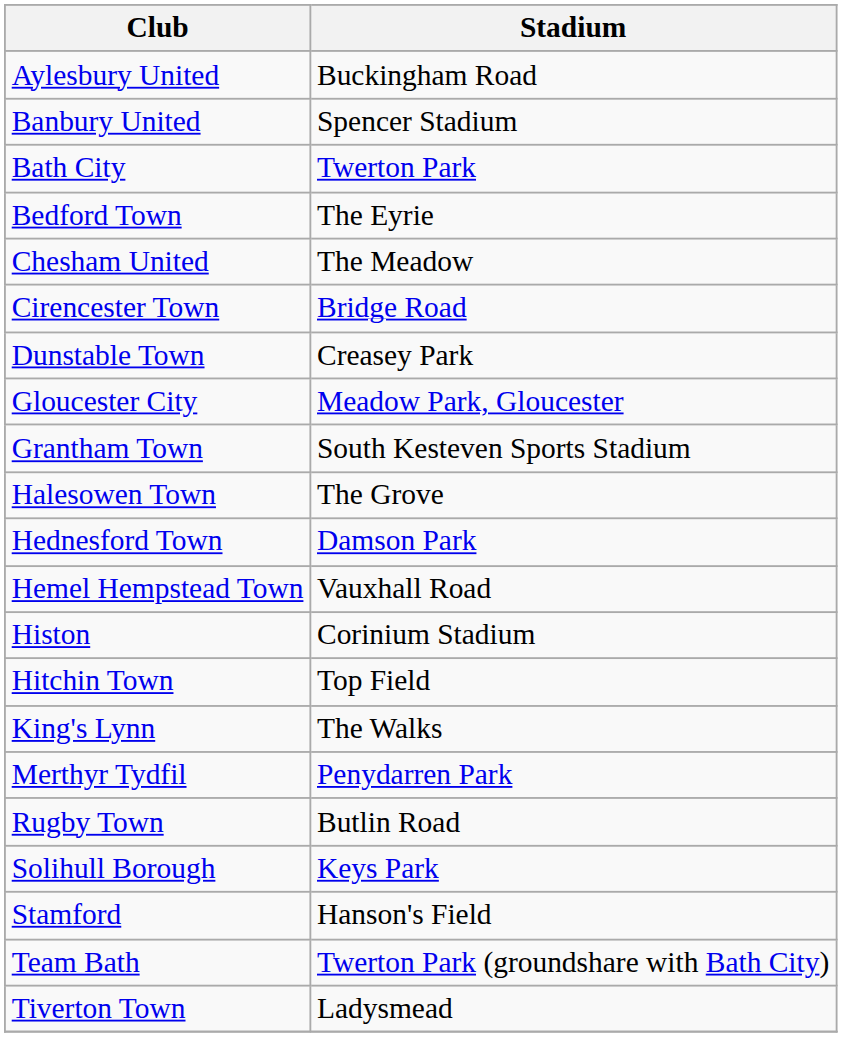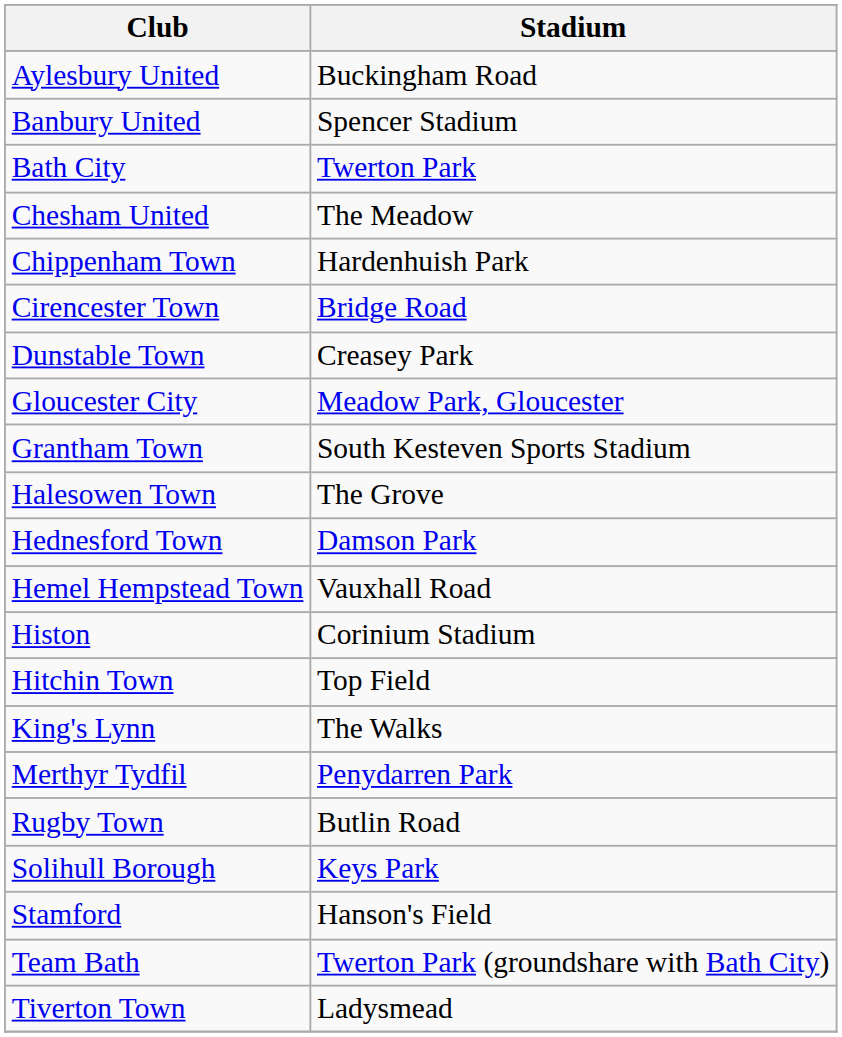 <table class="wikitable sortable">
 <tr>
 <th>Club</th>
 <th>Stadium</th>
 </tr>
 <tr>
 <td><a href='#'>Aylesbury United</a></td>
 <td>Buckingham Road</td>
 </tr>
 <tr>
 <td><a href='#'>Banbury United</a></td>
 <td>Spencer Stadium</td>
 </tr>
 <tr>
 <td><a href='#'>Bath City</a></td>
 <td><a href='#'>Twerton Park</a></td>
 </tr>
 <tr>
-<td><a href='#'>Bedford Town</a></td>
-<td>The Eyrie</td>
+<td><a href='#'>Chesham United</a></td>
+<td>The Meadow</td>
 </tr>
 <tr>
-<td><a href='#'>Chesham United</a></td>
-<td>The Meadow</td>
+<td><a href='#'>Chippenham Town</a></td>
+<td>Hardenhuish Park</td>
 </tr>
 <tr>
 <td><a href='#'>Cirencester Town</a></td>
 <td><a href='#'>Bridge Road</a></td>
 </tr>
 <tr>
 <td><a href='#'>Dunstable Town</a></td>
 <td>Creasey Park</td>
 </tr>
 <tr>
 <td><a href='#'>Gloucester City</a></td>
 <td><a href='#'>Meadow Park, Gloucester</a></td>
 </tr>
 <tr>
 <td><a href='#'>Grantham Town</a></td>
 <td>South Kesteven Sports Stadium</td>
 </tr>
 <tr>
 <td><a href='#'>Halesowen Town</a></td>
 <td>The Grove</td>
 </tr>
 <tr>
 <td><a href='#'>Hednesford Town</a></td>
 <td><a href='#'>Damson Park</a></td>
 </tr>
 <tr>
 <td><a href='#'>Hemel Hempstead Town</a></td>
 <td>Vauxhall Road</td>
 </tr>
 <tr>
 <td><a href='#'>Histon</a></td>
 <td>Corinium Stadium</td>
 </tr>
 <tr>
 <td><a href='#'>Hitchin Town</a></td>
 <td>Top Field</td>
 </tr>
 <tr>
 <td><a href='#'>King's Lynn</a></td>
 <td>The Walks</td>
 </tr>
 <tr>
 <td><a href='#'>Merthyr Tydfil</a></td>
 <td><a href='#'>Penydarren Park</a></td>
 </tr>
 <tr>
 <td><a href='#'>Rugby Town</a></td>
 <td>Butlin Road</td>
 </tr>
 <tr>
 <td><a href='#'>Solihull Borough</a></td>
 <td><a href='#'>Keys Park</a></td>
 </tr>
 <tr>
 <td><a href='#'>Stamford</a></td>
 <td>Hanson's Field</td>
 </tr>
 <tr>
 <td><a href='#'>Team Bath</a></td>
 <td><a href='#'>Twerton Park</a> (groundshare with <a href='#'>Bath City</a>)</td>
 </tr>
 <tr>
 <td><a href='#'>Tiverton Town</a></td>
 <td>Ladysmead</td>
 </tr>
 <tr>
 </tr>
 </table>
